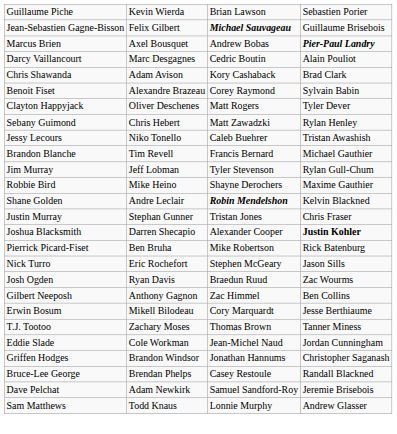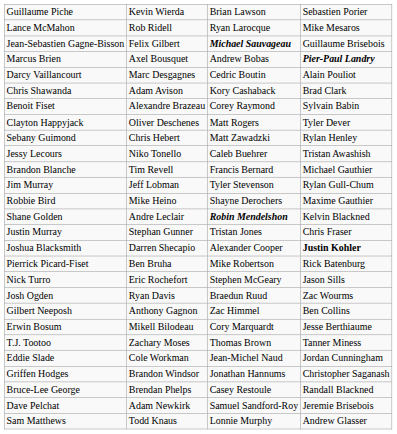 <table class="wikitable">
 <tr>
 <td>Guillaume Piche</td>
 <td>Kevin Wierda</td>
 <td>Brian Lawson</td>
 <td>Sebastien Porier</td>
+</tr>
+<tr>
+<td>Lance McMahon</td>
+<td>Rob Ridell</td>
+<td>Ryan Larocque</td>
+<td>Mike Mesaros</td>
 </tr>
 <tr>
 <td>Jean-Sebastien Gagne-Bisson</td>
 <td>Felix Gilbert</td>
 <td><strong><em>Michael Sauvageau</em></strong></td>
 <td>Guillaume Brisebois</td>
 </tr>
 <tr>
 <td>Marcus Brien</td>
 <td>Axel Bousquet</td>
 <td>Andrew Bobas</td>
 <td><strong><em>Pier-Paul Landry</em></strong></td>
 </tr>
 <tr>
 <td>Darcy Vaillancourt</td>
 <td>Marc Desgagnes</td>
 <td>Cedric Boutin</td>
 <td>Alain Pouliot</td>
 </tr>
 <tr>
 <td>Chris Shawanda</td>
 <td>Adam Avison</td>
 <td>Kory Cashaback</td>
 <td>Brad Clark</td>
 </tr>
 <tr>
 <td>Benoit Fiset</td>
 <td>Alexandre Brazeau</td>
 <td>Corey Raymond</td>
 <td>Sylvain Babin</td>
 </tr>
 <tr>
 <td>Clayton Happyjack</td>
 <td>Oliver Deschenes</td>
 <td>Matt Rogers</td>
 <td>Tyler Dever</td>
 </tr>
 <tr>
 <td>Sebany Guimond</td>
 <td>Chris Hebert</td>
 <td>Matt Zawadzki</td>
 <td>Rylan Henley</td>
 </tr>
 <tr>
 <td>Jessy Lecours</td>
 <td>Niko Tonello</td>
 <td>Caleb Buehrer</td>
 <td>Tristan Awashish</td>
 </tr>
 <tr>
 <td>Brandon Blanche</td>
 <td>Tim Revell</td>
 <td>Francis Bernard</td>
 <td>Michael Gauthier</td>
 </tr>
 <tr>
 <td>Jim Murray</td>
 <td>Jeff Lobman</td>
 <td>Tyler Stevenson</td>
 <td>Rylan Gull-Chum</td>
 </tr>
 <tr>
 <td>Robbie Bird</td>
 <td>Mike Heino</td>
 <td>Shayne Derochers</td>
 <td>Maxime Gauthier</td>
 </tr>
 <tr>
 <td>Shane Golden</td>
 <td>Andre Leclair</td>
 <td><strong><em>Robin Mendelshon</em></strong></td>
 <td>Kelvin Blackned</td>
 </tr>
 <tr>
 <td>Justin Murray</td>
 <td>Stephan Gunner</td>
 <td>Tristan Jones</td>
 <td>Chris Fraser</td>
 </tr>
 <tr>
 <td>Joshua Blacksmith</td>
 <td>Darren Shecapio</td>
 <td>Alexander Cooper</td>
 <td><strong>Justin Kohler</strong></td>
 </tr>
 <tr>
 <td>Pierrick Picard-Fiset</td>
 <td>Ben Bruha</td>
 <td>Mike Robertson</td>
 <td>Rick Batenburg</td>
 </tr>
 <tr>
 <td>Nick Turro</td>
 <td>Eric Rochefort</td>
 <td>Stephen McGeary</td>
 <td>Jason Sills</td>
 </tr>
 <tr>
 <td>Josh Ogden</td>
 <td>Ryan Davis</td>
 <td>Braedun Ruud</td>
 <td>Zac Wourms</td>
 </tr>
 <tr>
 <td>Gilbert Neeposh</td>
 <td>Anthony Gagnon</td>
 <td>Zac Himmel</td>
 <td>Ben Collins</td>
 </tr>
 <tr>
 <td>Erwin Bosum</td>
 <td>Mikell Bilodeau</td>
 <td>Cory Marquardt</td>
 <td>Jesse Berthiaume</td>
 </tr>
 <tr>
 <td>T.J. Tootoo</td>
 <td>Zachary Moses</td>
 <td>Thomas Brown</td>
 <td>Tanner Miness</td>
 </tr>
 <tr>
 <td>Eddie Slade</td>
 <td>Cole Workman</td>
 <td>Jean-Michel Naud</td>
 <td>Jordan Cunningham</td>
 </tr>
 <tr>
 <td>Griffen Hodges</td>
 <td>Brandon Windsor</td>
 <td>Jonathan Hannums</td>
 <td>Christopher Saganash</td>
 </tr>
 <tr>
 <td>Bruce-Lee George</td>
 <td>Brendan Phelps</td>
 <td>Casey Restoule</td>
 <td>Randall Blackned</td>
 </tr>
 <tr>
 <td>Dave Pelchat</td>
 <td>Adam Newkirk</td>
 <td>Samuel Sandford-Roy</td>
 <td>Jeremie Brisebois</td>
 </tr>
 <tr>
 <td>Sam Matthews</td>
 <td>Todd Knaus</td>
 <td>Lonnie Murphy</td>
 <td>Andrew Glasser</td>
 </tr>
 </table>
